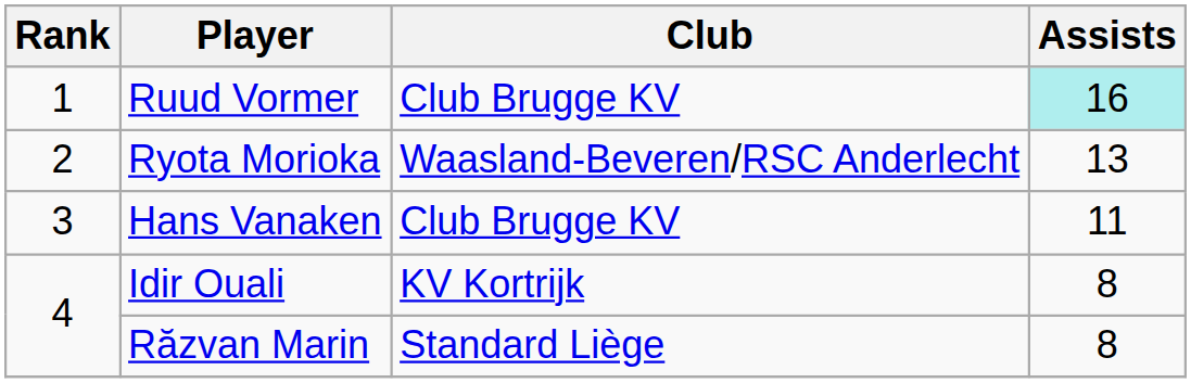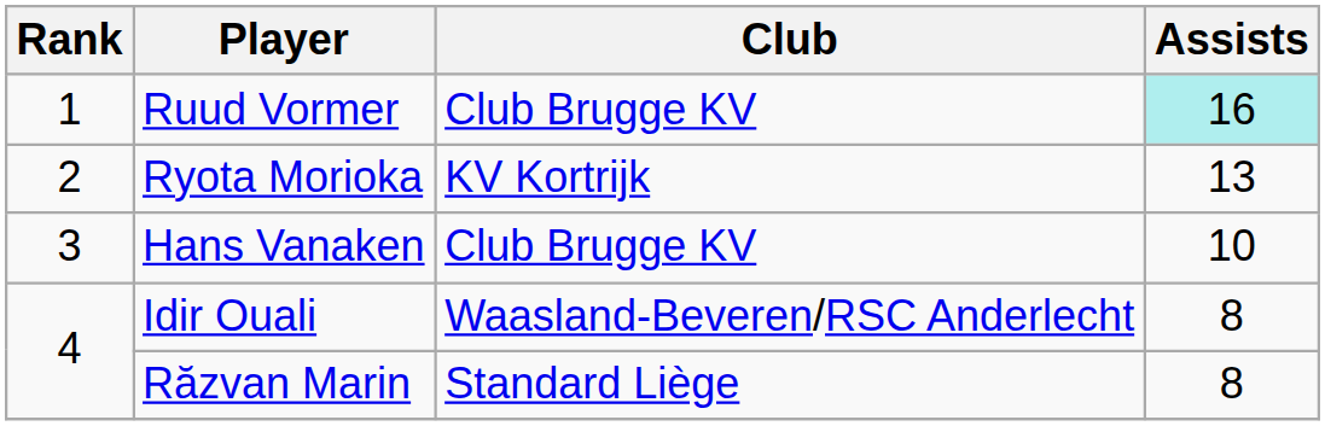 <table class="wikitable" style="text-align:center">
 <tr>
 <th>Rank</th>
 <th>Player</th>
 <th>Club</th>
 <th>Assists</th>
 </tr>
 <tr>
 <td>1</td>
 <td align="left"> <a href='#'>Ruud Vormer</a></td>
 <td align="left"><a href='#'>Club Brugge KV</a></td>
 <td style="background: paleturquoise;">16</td>
 </tr>
 <tr>
 <td>2</td>
 <td align="left"> <a href='#'>Ryota Morioka</a></td>
-<td align="left"><a href='#'>Waasland-Beveren</a>/<a href='#'>RSC Anderlecht</a></td>
+<td align="left"><a href='#'>KV Kortrijk</a></td>
 <td>13</td>
 </tr>
 <tr>
 <td>3</td>
 <td align="left"> <a href='#'>Hans Vanaken</a></td>
 <td align="left"><a href='#'>Club Brugge KV</a></td>
-<td>11</td>
+<td>10</td>
 </tr>
 <tr>
 <td rowspan=2>4</td>
 <td align="left"> <a href='#'>Idir Ouali</a></td>
-<td align="left"><a href='#'>KV Kortrijk</a></td>
+<td align="left"><a href='#'>Waasland-Beveren</a>/<a href='#'>RSC Anderlecht</a></td>
 <td>8</td>
 </tr>
 <tr>
 <td align="left"> <a href='#'>Răzvan Marin</a></td>
 <td align="left"><a href='#'>Standard Liège</a></td>
 <td>8</td>
 </tr>
 <tr>
 </tr>
 </table>
